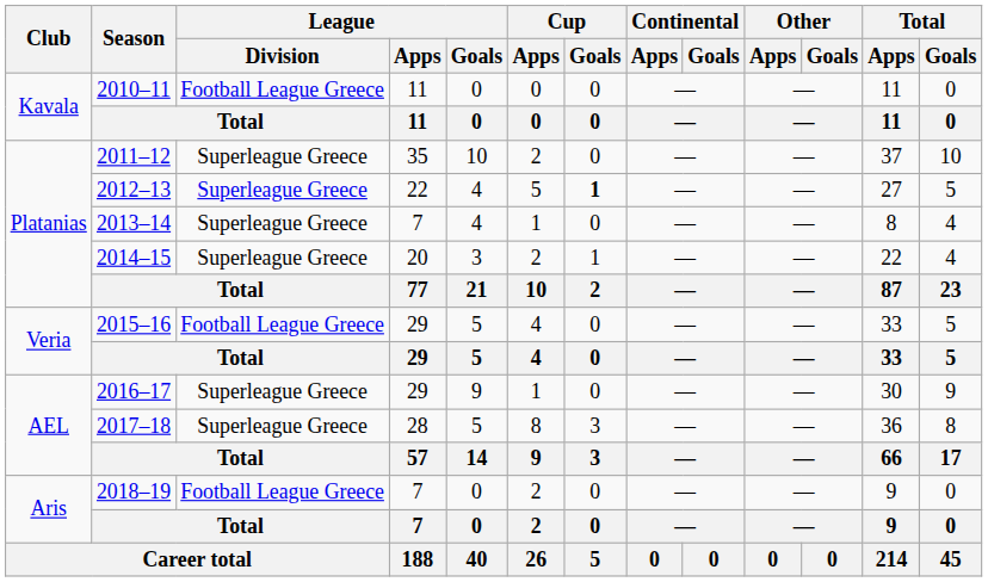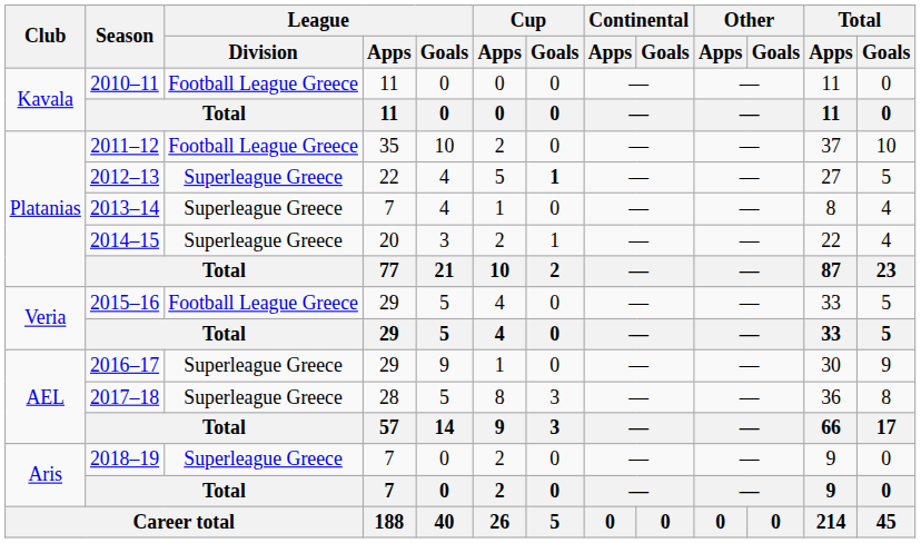 <table class="wikitable" style="text-align:center">
 <tr>
 <th rowspan=2>Club</th>
 <th rowspan=2>Season</th>
 <th colspan="3">League</th>
 <th colspan=2>Cup</th>
 <th colspan=2>Continental</th>
 <th colspan=2>Other</th>
 <th colspan=2>Total</th>
 </tr>
 <tr>
 <th>Division</th>
 <th>Apps</th>
 <th>Goals</th>
 <th>Apps</th>
 <th>Goals</th>
 <th>Apps</th>
 <th>Goals</th>
 <th>Apps</th>
 <th>Goals</th>
 <th>Apps</th>
 <th>Goals</th>
 </tr>
 <tr>
 <td rowspan=2><a href='#'>Kavala</a></td>
 <td><a href='#'>2010–11</a></td>
 <td><a href='#'>Football League Greece</a></td>
 <td>11</td>
 <td>0</td>
 <td>0</td>
 <td>0</td>
 <td colspan="2">—</td>
 <td colspan="2">—</td>
 <td>11</td>
 <td>0</td>
 </tr>
 <tr>
 <th colspan="2">Total</th>
 <th>11</th>
 <th>0</th>
 <th>0</th>
 <th>0</th>
 <th colspan="2">—</th>
 <th colspan="2">—</th>
 <th>11</th>
 <th>0</th>
 </tr>
 <tr>
 <td rowspan=5><a href='#'>Platanias</a></td>
 <td><a href='#'>2011–12</a></td>
-<td>Superleague Greece</td>
+<td><a href='#'>Football League Greece</a></td>
 <td>35</td>
 <td>10</td>
 <td>2</td>
 <td>0</td>
 <td colspan="2">—</td>
 <td colspan="2">—</td>
 <td>37</td>
 <td>10</td>
 </tr>
 <tr>
 <td><a href='#'>2012–13</a></td>
 <td><a href='#'>Superleague Greece</a></td>
 <td>22</td>
 <td>4</td>
 <td>5</td>
 <td><strong>1</strong></td>
 <td colspan="2">—</td>
 <td colspan="2">—</td>
 <td>27</td>
 <td>5</td>
 </tr>
 <tr>
 <td><a href='#'>2013–14</a></td>
 <td>Superleague Greece</td>
 <td>7</td>
 <td>4</td>
 <td>1</td>
 <td>0</td>
 <td colspan="2">—</td>
 <td colspan="2">—</td>
 <td>8</td>
 <td>4</td>
 </tr>
 <tr>
 <td><a href='#'>2014–15</a></td>
 <td>Superleague Greece</td>
 <td>20</td>
 <td>3</td>
 <td>2</td>
 <td>1</td>
 <td colspan="2">—</td>
 <td colspan="2">—</td>
 <td>22</td>
 <td>4</td>
 </tr>
 <tr>
 <th colspan="2">Total</th>
 <th>77</th>
 <th>21</th>
 <th>10</th>
 <th>2</th>
 <th colspan="2">—</th>
 <th colspan="2">—</th>
 <th>87</th>
 <th>23</th>
 </tr>
 <tr>
 <td rowspan=2><a href='#'>Veria</a></td>
 <td><a href='#'>2015–16</a></td>
 <td><a href='#'>Football League Greece</a></td>
 <td>29</td>
 <td>5</td>
 <td>4</td>
 <td>0</td>
 <td colspan="2">—</td>
 <td colspan="2">—</td>
 <td>33</td>
 <td>5</td>
 </tr>
 <tr>
 <th colspan="2">Total</th>
 <th>29</th>
 <th>5</th>
 <th>4</th>
 <th>0</th>
 <th colspan="2">—</th>
 <th colspan="2">—</th>
 <th>33</th>
 <th>5</th>
 </tr>
 <tr>
 <td rowspan=3><a href='#'>AEL</a></td>
 <td><a href='#'>2016–17</a></td>
 <td>Superleague Greece</td>
 <td>29</td>
 <td>9</td>
 <td>1</td>
 <td>0</td>
 <td colspan="2">—</td>
 <td colspan="2">—</td>
 <td>30</td>
 <td>9</td>
 </tr>
 <tr>
 <td><a href='#'>2017–18</a></td>
 <td>Superleague Greece</td>
 <td>28</td>
 <td>5</td>
 <td>8</td>
 <td>3</td>
 <td colspan="2">—</td>
 <td colspan="2">—</td>
 <td>36</td>
 <td>8</td>
 </tr>
 <tr>
 <th colspan="2">Total</th>
 <th>57</th>
 <th>14</th>
 <th>9</th>
 <th>3</th>
 <th colspan="2">—</th>
 <th colspan="2">—</th>
 <th>66</th>
 <th>17</th>
 </tr>
 <tr>
 <td rowspan=2><a href='#'>Aris</a></td>
 <td><a href='#'>2018–19</a></td>
-<td><a href='#'>Football League Greece</a></td>
+<td><a href='#'>Superleague Greece</a></td>
 <td>7</td>
 <td>0</td>
 <td>2</td>
 <td>0</td>
 <td colspan="2">—</td>
 <td colspan="2">—</td>
 <td>9</td>
 <td>0</td>
 </tr>
 <tr>
 <th colspan="2">Total</th>
 <th>7</th>
 <th>0</th>
 <th>2</th>
 <th>0</th>
 <th colspan="2">—</th>
 <th colspan="2">—</th>
 <th>9</th>
 <th>0</th>
 </tr>
 <tr>
 <th colspan="3">Career total</th>
 <th>188</th>
 <th>40</th>
 <th>26</th>
 <th>5</th>
 <th>0</th>
 <th>0</th>
 <th>0</th>
 <th>0</th>
 <th>214</th>
 <th>45</th>
 </tr>
 </table>
